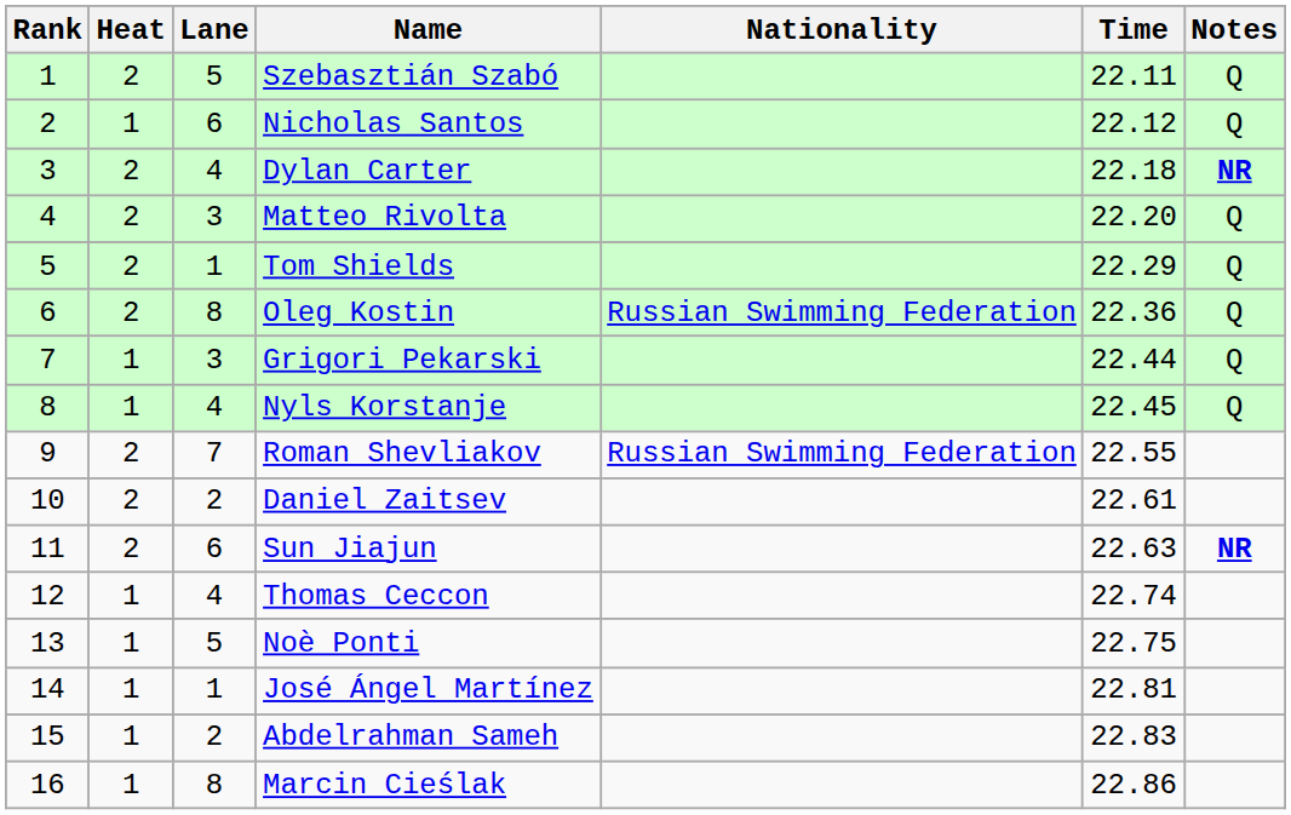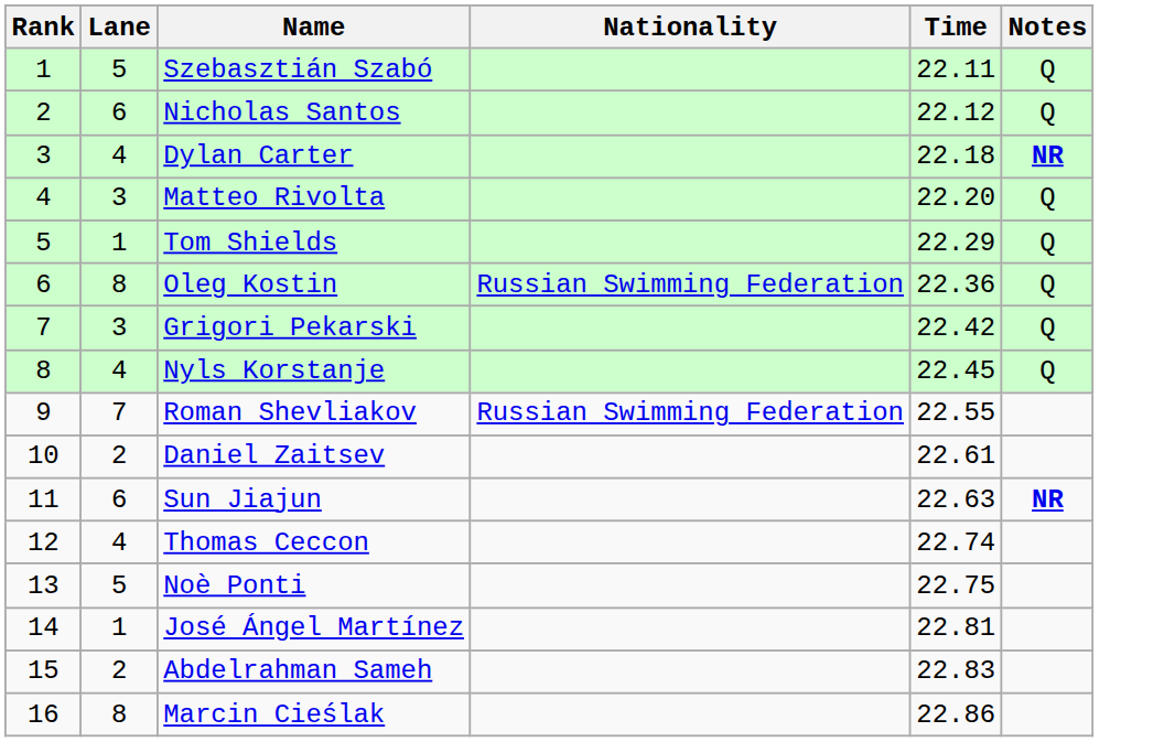 <table class="wikitable sortable" style="text-align:center">
 <tr>
 <th>Rank</th>
-<th>Heat</th>
 <th>Lane</th>
 <th>Name</th>
 <th>Nationality</th>
 <th>Time</th>
 <th>Notes</th>
 </tr>
 <tr bgcolor=ccffcc>
 <td>1</td>
-<td>2</td>
 <td>5</td>
 <td align=left><a href='#'>Szebasztián Szabó</a></td>
 <td align=left></td>
 <td>22.11</td>
 <td>Q</td>
 </tr>
 <tr bgcolor=ccffcc>
 <td>2</td>
-<td>1</td>
 <td>6</td>
 <td align=left><a href='#'>Nicholas Santos</a></td>
 <td align=left></td>
 <td>22.12</td>
 <td>Q</td>
 </tr>
 <tr bgcolor=ccffcc>
 <td>3</td>
-<td>2</td>
 <td>4</td>
 <td align=left><a href='#'>Dylan Carter</a></td>
 <td align=left></td>
 <td>22.18</td>
 <td><strong><a href='#'>NR</a></strong></td>
 </tr>
 <tr bgcolor=ccffcc>
 <td>4</td>
-<td>2</td>
 <td>3</td>
 <td align=left><a href='#'>Matteo Rivolta</a></td>
 <td align=left></td>
 <td>22.20</td>
 <td>Q</td>
 </tr>
 <tr bgcolor=ccffcc>
 <td>5</td>
-<td>2</td>
 <td>1</td>
 <td align=left><a href='#'>Tom Shields</a></td>
 <td align=left></td>
 <td>22.29</td>
 <td>Q</td>
 </tr>
 <tr bgcolor=ccffcc>
 <td>6</td>
-<td>2</td>
 <td>8</td>
 <td align=left><a href='#'>Oleg Kostin</a></td>
 <td align=left><a href='#'>Russian Swimming Federation</a></td>
 <td>22.36</td>
 <td>Q</td>
 </tr>
 <tr bgcolor=ccffcc>
 <td>7</td>
-<td>1</td>
 <td>3</td>
 <td align=left><a href='#'>Grigori Pekarski</a></td>
 <td align=left></td>
-<td>22.44</td>
+<td>22.42</td>
 <td>Q</td>
 </tr>
 <tr bgcolor=ccffcc>
 <td>8</td>
-<td>1</td>
 <td>4</td>
 <td align=left><a href='#'>Nyls Korstanje</a></td>
 <td align=left></td>
 <td>22.45</td>
 <td>Q</td>
 </tr>
 <tr>
 <td>9</td>
-<td>2</td>
 <td>7</td>
 <td align=left><a href='#'>Roman Shevliakov</a></td>
 <td align=left><a href='#'>Russian Swimming Federation</a></td>
 <td>22.55</td>
 <td></td>
 </tr>
 <tr>
 <td>10</td>
 <td>2</td>
-<td>2</td>
 <td align=left><a href='#'>Daniel Zaitsev</a></td>
 <td align=left></td>
 <td>22.61</td>
 <td></td>
 </tr>
 <tr>
 <td>11</td>
-<td>2</td>
 <td>6</td>
 <td align=left><a href='#'>Sun Jiajun</a></td>
 <td align=left></td>
 <td>22.63</td>
 <td><strong><a href='#'>NR</a></strong></td>
 </tr>
 <tr>
 <td>12</td>
-<td>1</td>
 <td>4</td>
 <td align=left><a href='#'>Thomas Ceccon</a></td>
 <td align=left></td>
 <td>22.74</td>
 <td></td>
 </tr>
 <tr>
 <td>13</td>
-<td>1</td>
 <td>5</td>
 <td align=left><a href='#'>Noè Ponti</a></td>
 <td align=left></td>
 <td>22.75</td>
 <td></td>
 </tr>
 <tr>
 <td>14</td>
 <td>1</td>
-<td>1</td>
 <td align=left><a href='#'>José Ángel Martínez</a></td>
 <td align=left></td>
 <td>22.81</td>
 <td></td>
 </tr>
 <tr>
 <td>15</td>
-<td>1</td>
 <td>2</td>
 <td align=left><a href='#'>Abdelrahman Sameh</a></td>
 <td align=left></td>
 <td>22.83</td>
 <td></td>
 </tr>
 <tr>
 <td>16</td>
-<td>1</td>
 <td>8</td>
 <td align=left><a href='#'>Marcin Cieślak</a></td>
 <td align=left></td>
 <td>22.86</td>
 <td></td>
 </tr>
 </table>
